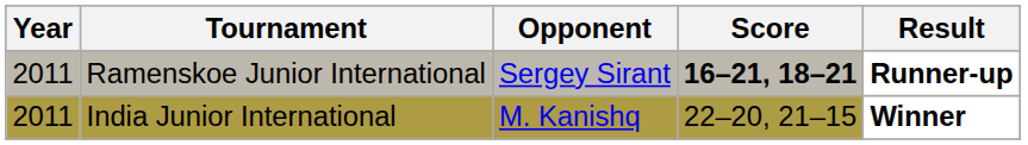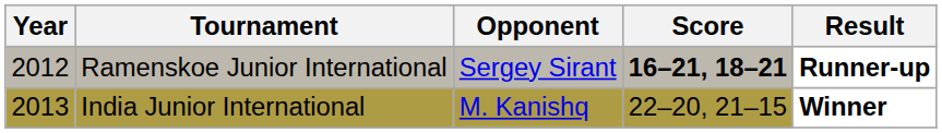 <table class="sortable wikitable" style="font-size: 90%;">
 <tr>
 <th>Year</th>
 <th>Tournament</th>
 <th>Opponent</th>
 <th>Score</th>
 <th>Result</th>
 </tr>
 <tr style="background:#BDB8AD">
-<td align="center">2011</td>
+<td align="center">2012</td>
 <td align="left">Ramenskoe Junior International</td>
 <td align="left"> <a href='#'>Sergey Sirant</a></td>
 <td align="left"><strong>16–21, 18–21</strong></td>
 <td style="text-align:left; background:white"> <strong>Runner-up</strong></td>
 </tr>
 <tr style="background:#AE9C45">
-<td align="center">2011</td>
+<td align="center">2013</td>
 <td align="left">India Junior International</td>
 <td align="left"> <a href='#'>M. Kanishq</a></td>
 <td align="left">22–20, 21–15</td>
 <td style="text-align:left; background:white"> <strong>Winner</strong></td>
 </tr>
 </table>
